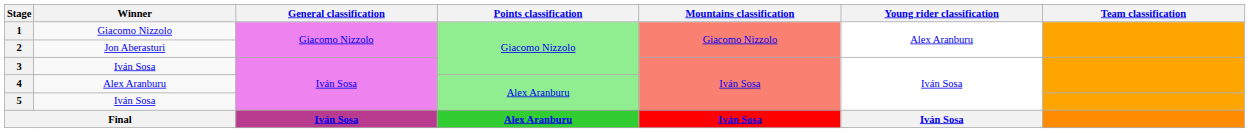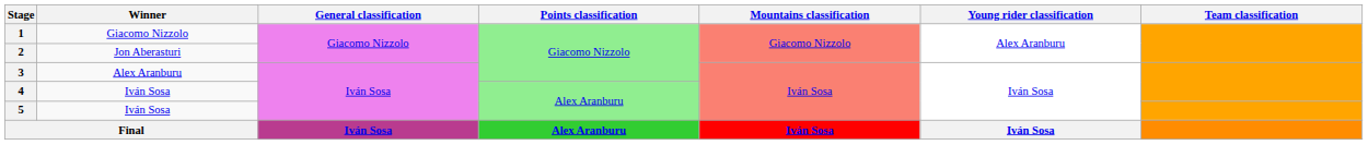 <table class="wikitable" style="text-align: center; font-size:smaller;">
 <tr>
 <th style="width:1%;">Stage</th>
 <th style="width:16.5%;">Winner</th>
 <th style="width:16.5%;"><a href='#'>General classification</a><br></th>
 <th style="width:16.5%;"><a href='#'>Points classification</a><br></th>
 <th style="width:16.5%;"><a href='#'>Mountains classification</a><br></th>
 <th style="width:16.5%;"><a href='#'>Young rider classification</a><br></th>
 <th style="width:16.5%;"><a href='#'>Team classification</a></th>
 </tr>
 <tr>
 <th>1</th>
 <td><a href='#'>Giacomo Nizzolo</a></td>
 <td style="background:violet" rowspan=2><a href='#'>Giacomo Nizzolo</a></td>
 <td style="background:lightgreen;" rowspan=3><a href='#'>Giacomo Nizzolo</a></td>
 <td style="background:salmon;" rowspan=2><a href='#'>Giacomo Nizzolo</a></td>
 <td style="background:white;" rowspan=2><a href='#'>Alex Aranburu</a></td>
 <td style="background:orange;" rowspan=2></td>
 </tr>
 <tr>
 <th>2</th>
 <td><a href='#'>Jon Aberasturi</a></td>
 </tr>
 <tr>
 <th>3</th>
-<td><a href='#'>Iván Sosa</a></td>
+<td><a href='#'>Alex Aranburu</a></td>
 <td style="background:violet" rowspan=3><a href='#'>Iván Sosa</a></td>
 <td style="background:salmon;" rowspan=3><a href='#'>Iván Sosa</a></td>
 <td style="background:white;" rowspan=3><a href='#'>Iván Sosa</a></td>
 <td style="background:orange;" rowspan=2></td>
 </tr>
 <tr>
 <th>4</th>
-<td><a href='#'>Alex Aranburu</a></td>
+<td><a href='#'>Iván Sosa</a></td>
 <td style="background:lightgreen;" rowspan=2><a href='#'>Alex Aranburu</a></td>
 </tr>
 <tr>
 <th>5</th>
 <td><a href='#'>Iván Sosa</a></td>
 <td style="background:orange;"></td>
 </tr>
 <tr>
 <th colspan=2><strong>Final</strong></th>
 <th style="background:#B93B8F;"><a href='#'>Iván Sosa</a></th>
 <th style="background:limegreen;"><a href='#'>Alex Aranburu</a></th>
 <th style="background:red;"><a href='#'>Iván Sosa</a></th>
 <th style="background:offwhite"><a href='#'>Iván Sosa</a></th>
 <th style="background:darkorange;"></th>
 </tr>
 </table>
